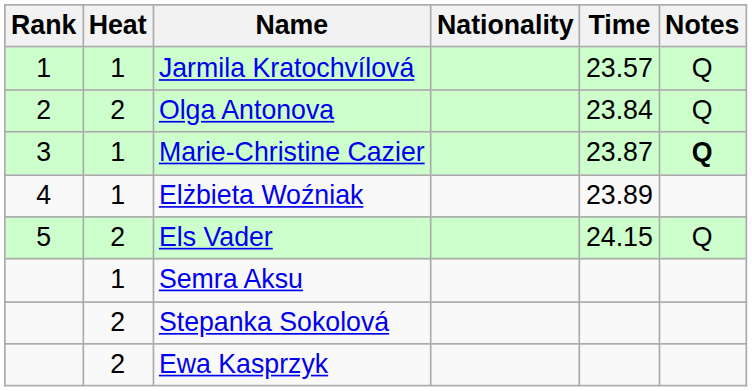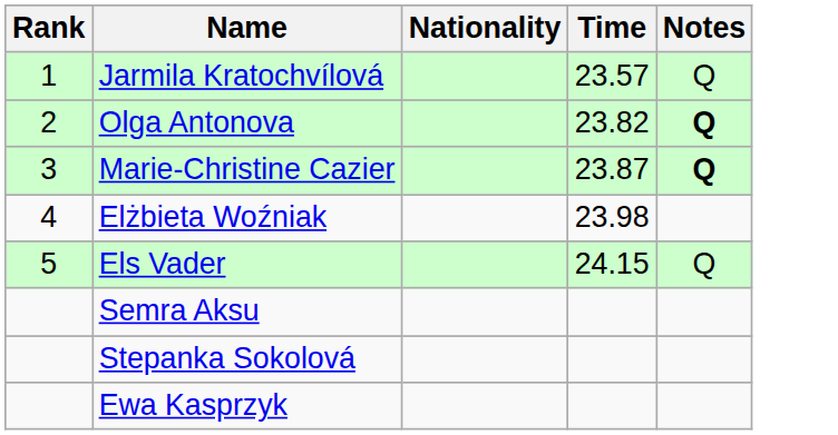 <table class="wikitable sortable" style="text-align:center">
 <tr>
 <th>Rank</th>
-<th>Heat</th>
 <th>Name</th>
 <th>Nationality</th>
 <th>Time</th>
 <th>Notes</th>
 </tr>
 <tr bgcolor=ccffcc>
-<td>1</td>
 <td>1</td>
 <td align="left"><a href='#'>Jarmila Kratochvílová</a></td>
 <td align=left></td>
 <td>23.57</td>
 <td>Q</td>
 </tr>
 <tr bgcolor=ccffcc>
 <td>2</td>
-<td>2</td>
 <td align="left"><a href='#'>Olga Antonova</a></td>
 <td align=left></td>
-<td>23.84</td>
-<td>Q</td>
+<td>23.82</td>
+<td><strong>Q</strong></td>
 </tr>
 <tr bgcolor=ccffcc>
 <td>3</td>
-<td>1</td>
 <td align="left"><a href='#'>Marie-Christine Cazier</a></td>
 <td align=left></td>
 <td>23.87</td>
 <td><strong>Q</strong></td>
 </tr>
 <tr>
 <td>4</td>
-<td>1</td>
 <td align="left"><a href='#'>Elżbieta Woźniak</a></td>
 <td align=left></td>
-<td>23.89</td>
+<td>23.98</td>
 <td></td>
 </tr>
 <tr bgcolor=ccffcc>
 <td>5</td>
-<td>2</td>
 <td align="left"><a href='#'>Els Vader</a></td>
 <td align=left></td>
 <td>24.15</td>
 <td>Q</td>
 </tr>
 <tr>
 <td></td>
-<td>1</td>
 <td align="left"><a href='#'>Semra Aksu</a></td>
 <td align=left></td>
 <td></td>
 <td></td>
 </tr>
 <tr>
 <td></td>
-<td>2</td>
 <td align="left"><a href='#'>Stepanka Sokolová</a></td>
 <td align=left></td>
 <td></td>
 <td></td>
 </tr>
 <tr>
 <td></td>
-<td>2</td>
 <td align="left"><a href='#'>Ewa Kasprzyk</a></td>
 <td align=left></td>
 <td></td>
 <td></td>
 </tr>
 </table>
